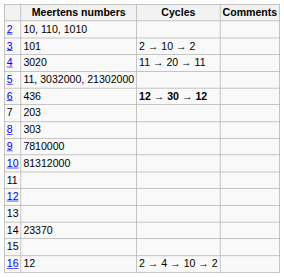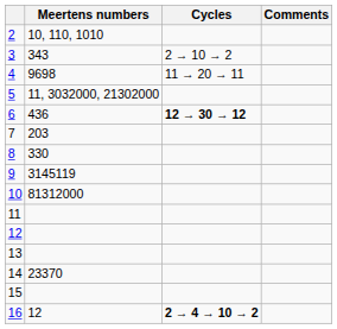 <table class="wikitable">
 <tr>
 <th></th>
 <th>Meertens numbers</th>
 <th>Cycles</th>
 <th>Comments</th>
 </tr>
 <tr -->
 <td><a href='#'>2</a></td>
 <td>10, 110, 1010</td>
 <td></td>
 <td></td>
 </tr>
 <tr -->
 <td><a href='#'>3</a></td>
-<td>101</td>
+<td>343</td>
 <td>2 → 10 → 2</td>
 <td></td>
 </tr>
 <tr -->
 <td><a href='#'>4</a></td>
-<td>3020</td>
+<td>9698</td>
 <td>11 → 20 → 11</td>
 <td></td>
 </tr>
 <tr -->
 <td><a href='#'>5</a></td>
 <td>11, 3032000, 21302000</td>
 <td></td>
 <td></td>
 </tr>
 <tr -->
 <td><a href='#'>6</a></td>
 <td>436</td>
 <td><strong>12 → 30 → 12</strong></td>
 <td></td>
 </tr>
 <tr -->
 <td>7</td>
 <td>203</td>
 <td></td>
 <td></td>
 </tr>
 <tr -->
 <td><a href='#'>8</a></td>
-<td>303</td>
+<td>330</td>
 <td></td>
 <td></td>
 </tr>
 <tr -->
 <td><a href='#'>9</a></td>
-<td>7810000</td>
+<td>3145119</td>
 <td></td>
 <td></td>
 </tr>
 <tr -->
 <td><a href='#'>10</a></td>
 <td>81312000</td>
 <td></td>
 <td></td>
 </tr>
 <tr -->
 <td>11</td>
 <td></td>
 <td></td>
 <td></td>
 </tr>
 <tr -->
 <td><a href='#'>12</a></td>
 <td></td>
 <td></td>
 <td></td>
 </tr>
 <tr -->
 <td>13</td>
 <td></td>
 <td></td>
 <td></td>
 </tr>
 <tr -->
 <td>14</td>
 <td>23370</td>
 <td></td>
 <td></td>
 </tr>
 <tr -->
 <td>15</td>
 <td></td>
 <td></td>
 <td></td>
 </tr>
 <tr -->
 <td><a href='#'>16</a></td>
 <td>12</td>
-<td>2 → 4 → 10 → 2</td>
+<td><strong>2 → 4 → 10 → 2</strong></td>
 <td></td>
 </tr>
 </table>
